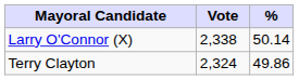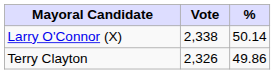 <table class="wikitable">
 <tr>
 <th style="background:#ddf; width:200px;">Mayoral Candidate </th>
 <th style="background:#ddf; width:50px;">Vote</th>
 <th style="background:#ddf; width:30px;">%</th>
 </tr>
 <tr>
 <td><a href='#'>Larry O'Connor</a> (X)</td>
 <td>2,338</td>
 <td>50.14</td>
 </tr>
 <tr>
 <td>Terry Clayton</td>
-<td>2,324</td>
+<td>2,326</td>
 <td>49.86</td>
 </tr>
 </table>
